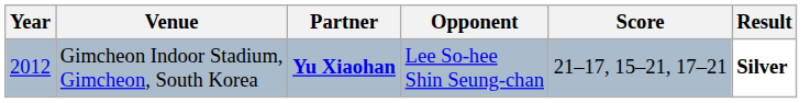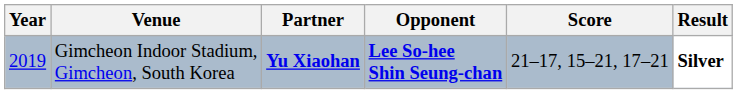 <table class="sortable wikitable" style="font-size: 90%">
 <tr>
 <th>Year</th>
 <th>Venue</th>
 <th>Partner</th>
 <th>Opponent</th>
 <th>Score</th>
 <th>Result</th>
 </tr>
 <tr style="background:#AABBCC">
-<td align="center"><a href='#'>2012</a></td>
+<td align="center"><a href='#'>2019</a></td>
 <td align="left">Gimcheon Indoor Stadium,<br><a href='#'>Gimcheon</a>, South Korea</td>
 <td align="left"><strong> <a href='#'>Yu Xiaohan</a></strong></td>
-<td align="left"> <a href='#'>Lee So-hee</a><br> <a href='#'>Shin Seung-chan</a></td>
+<td align="left"><strong> <a href='#'>Lee So-hee</a><br> <a href='#'>Shin Seung-chan</a></strong></td>
 <td align="left">21–17, 15–21, 17–21</td>
 <td style="text-align:left; background:white"> <strong>Silver</strong></td>
 </tr>
 </table>
